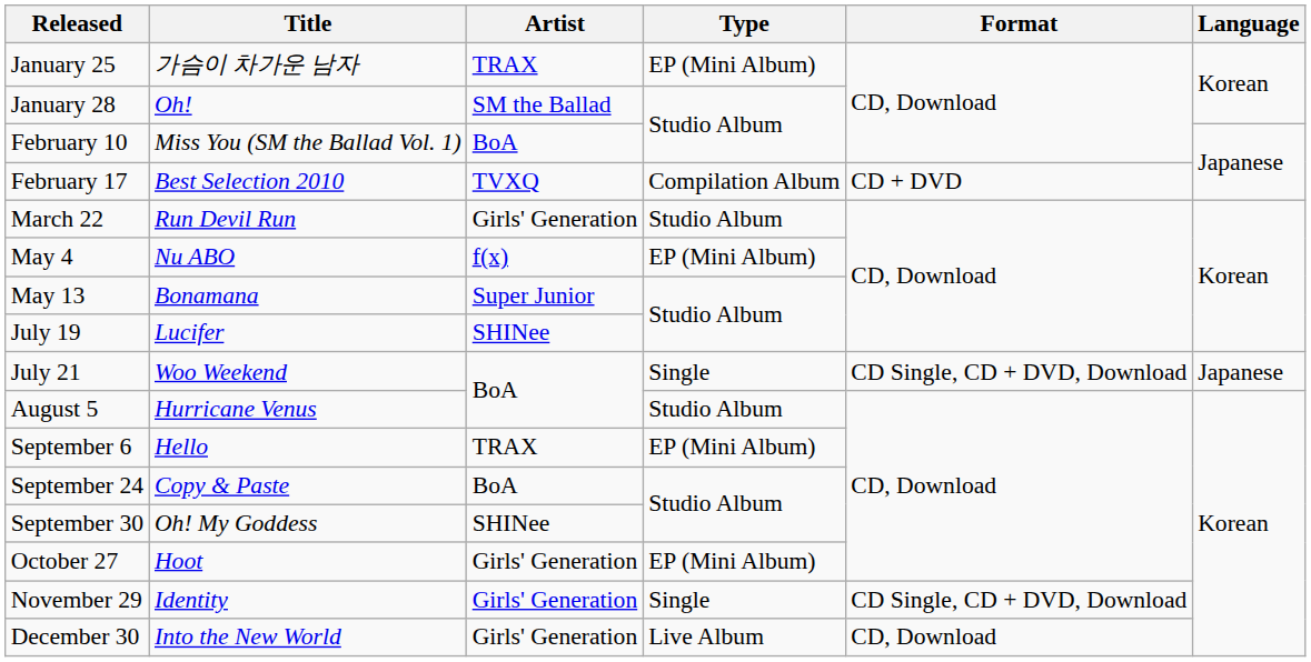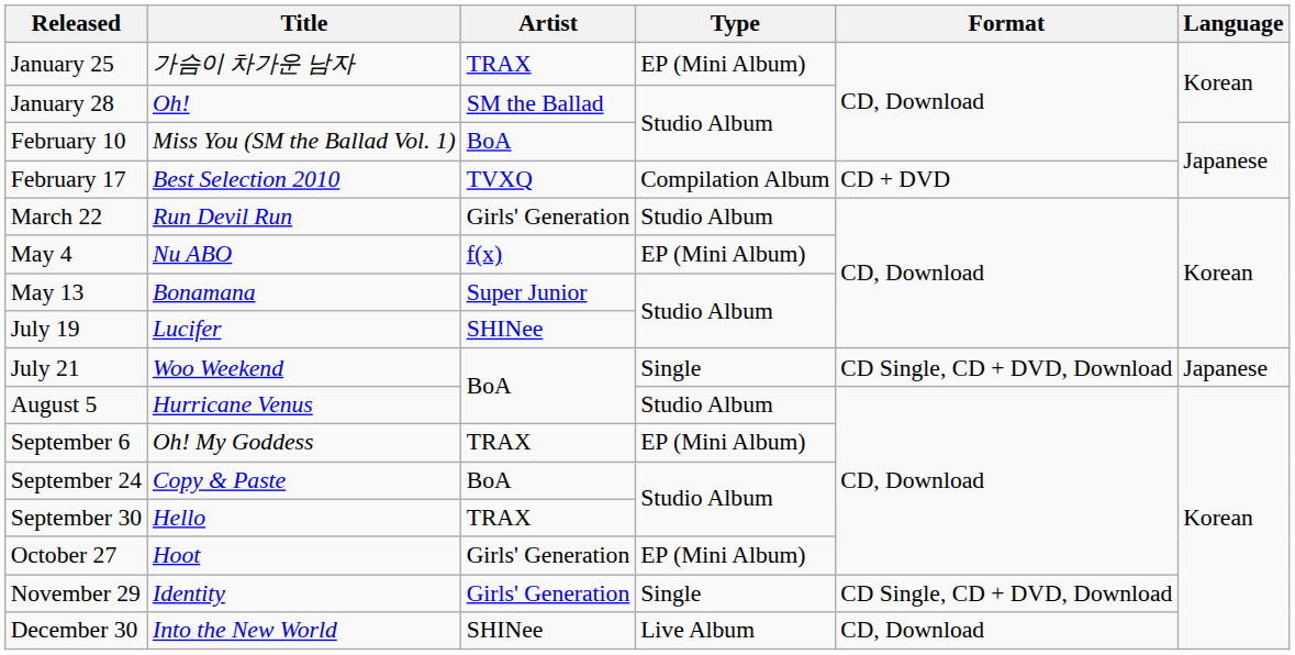 <table class="wikitable sortable">
 <tr>
 <th scope="col">Released</th>
 <th scope="col">Title</th>
 <th scope="col">Artist</th>
 <th scope="col">Type</th>
 <th scope="col">Format</th>
 <th scope="col">Language</th>
 </tr>
 <tr>
 <td>January 25</td>
 <td><em>가슴이 차가운 남자</em></td>
 <td><a href='#'>TRAX</a></td>
 <td>EP (Mini Album)</td>
 <td rowspan="3">CD, Download</td>
 <td rowspan="2">Korean</td>
 </tr>
 <tr>
 <td>January 28</td>
 <td><em><a href='#'>Oh!</a></em></td>
 <td><a href='#'>SM the Ballad</a></td>
 <td rowspan="2">Studio Album</td>
 </tr>
 <tr>
 <td>February 10</td>
 <td><em>Miss You (SM the Ballad Vol. 1)</em></td>
 <td><a href='#'>BoA</a></td>
 <td rowspan="2">Japanese</td>
 </tr>
 <tr>
 <td>February 17</td>
 <td><em><a href='#'>Best Selection 2010</a></em></td>
 <td><a href='#'>TVXQ</a></td>
 <td>Compilation Album</td>
 <td>CD + DVD</td>
 </tr>
 <tr>
 <td>March 22</td>
 <td><em><a href='#'>Run Devil Run</a></em></td>
 <td>Girls' Generation</td>
 <td>Studio Album</td>
 <td rowspan="4">CD, Download</td>
 <td rowspan="4">Korean</td>
 </tr>
 <tr>
 <td>May 4</td>
 <td><em><a href='#'>Nu ABO</a></em></td>
 <td><a href='#'>f(x)</a></td>
 <td>EP (Mini Album)</td>
 </tr>
 <tr>
 <td>May 13</td>
 <td><em><a href='#'>Bonamana</a></em></td>
 <td><a href='#'>Super Junior</a></td>
 <td rowspan="2">Studio Album</td>
 </tr>
 <tr>
 <td>July 19</td>
 <td><em><a href='#'>Lucifer</a></em></td>
 <td><a href='#'>SHINee</a></td>
 </tr>
 <tr>
 <td>July 21</td>
 <td><em><a href='#'>Woo Weekend</a></em></td>
 <td rowspan="2">BoA</td>
 <td>Single</td>
 <td>CD Single, CD + DVD, Download</td>
 <td>Japanese</td>
 </tr>
 <tr>
 <td>August 5</td>
 <td><em><a href='#'>Hurricane Venus</a></em></td>
 <td>Studio Album</td>
 <td rowspan="5">CD, Download</td>
 <td rowspan="7">Korean</td>
 </tr>
 <tr>
 <td>September 6</td>
-<td><em><a href='#'>Hello</a></em></td>
+<td><em>Oh! My Goddess</em></td>
 <td>TRAX</td>
 <td>EP (Mini Album)</td>
 </tr>
 <tr>
 <td>September 24</td>
 <td><em><a href='#'>Copy & Paste</a></em></td>
 <td>BoA</td>
 <td rowspan="2">Studio Album</td>
 </tr>
 <tr>
 <td>September 30</td>
-<td><em>Oh! My Goddess</em></td>
-<td>SHINee</td>
+<td><em><a href='#'>Hello</a></em></td>
+<td>TRAX</td>
 </tr>
 <tr>
 <td>October 27</td>
 <td><em><a href='#'>Hoot</a></em></td>
 <td>Girls' Generation</td>
 <td>EP (Mini Album)</td>
 </tr>
 <tr>
 <td>November 29</td>
 <td><em><a href='#'>Identity</a></em></td>
 <td><a href='#'>Girls' Generation</a></td>
 <td>Single</td>
 <td>CD Single, CD + DVD, Download</td>
 </tr>
 <tr>
 <td>December 30</td>
 <td><em><a href='#'>Into the New World</a></em></td>
-<td>Girls' Generation</td>
+<td>SHINee</td>
 <td>Live Album</td>
 <td>CD, Download</td>
 </tr>
 </table>
